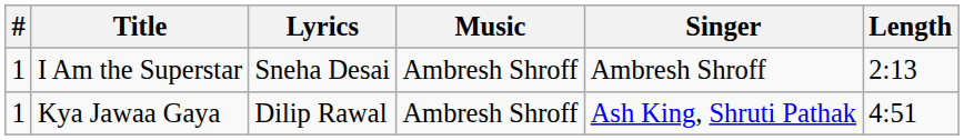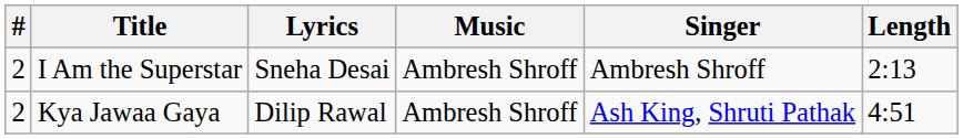 <table class="wikitable">
 <tr>
 <th>#</th>
 <th>Title</th>
 <th>Lyrics</th>
 <th>Music</th>
 <th>Singer</th>
 <th>Length</th>
 </tr>
 <tr>
-<td>1</td>
+<td>2</td>
 <td>I Am the Superstar</td>
 <td>Sneha Desai</td>
 <td>Ambresh Shroff</td>
 <td>Ambresh Shroff</td>
 <td>2:13</td>
 </tr>
 <tr>
-<td>1</td>
+<td>2</td>
 <td>Kya Jawaa Gaya</td>
 <td>Dilip Rawal</td>
 <td>Ambresh Shroff</td>
 <td><a href='#'>Ash King</a>, <a href='#'>Shruti Pathak</a></td>
 <td>4:51</td>
 </tr>
 </table>
